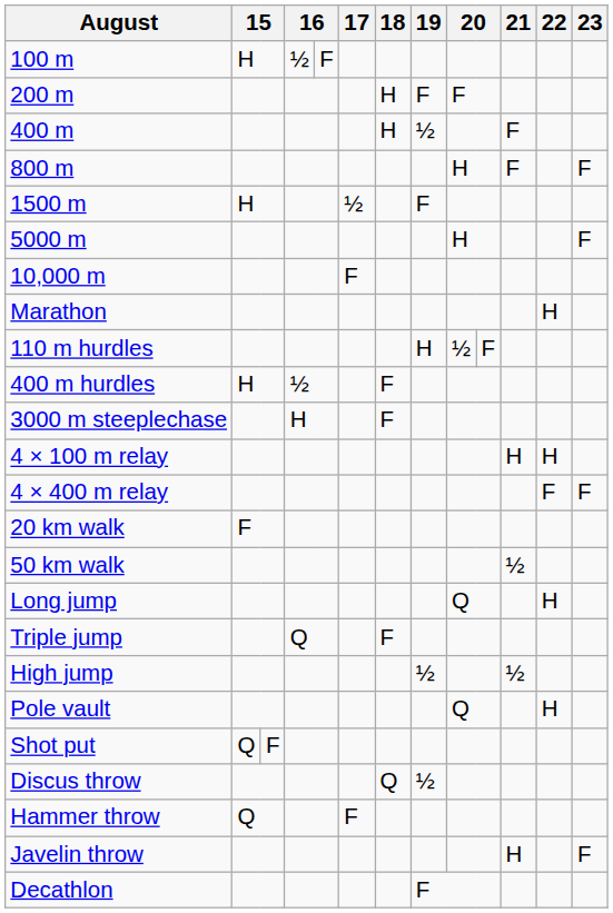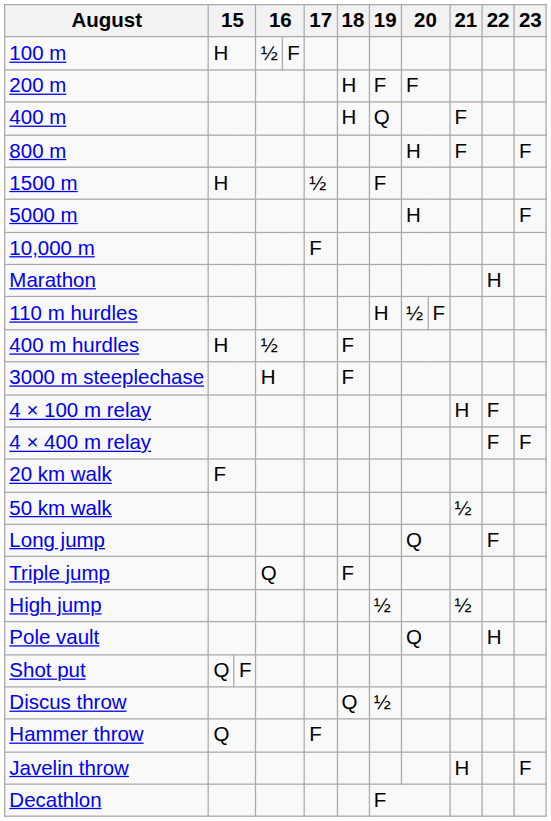 <table class="wikitable athletics-schedule">
 <tr>
 <th>August</th>
 <th colspan="2">15</th>
 <th colspan="2">16</th>
 <th>17</th>
 <th>18</th>
 <th>19</th>
 <th colspan="2">20</th>
 <th>21</th>
 <th>22</th>
 <th>23</th>
 </tr>
 <tr>
 <td class="event"><a href='#'>100 m</a></td>
 <td colspan="2" class="heats">H</td>
 <td class="semifinals">½</td>
 <td class="final">F</td>
 <td></td>
 <td></td>
 <td></td>
 <td colspan="2"></td>
 <td></td>
 <td></td>
 <td></td>
 </tr>
 <tr>
 <td class="event"><a href='#'>200 m</a></td>
 <td colspan="2"></td>
 <td colspan="2"></td>
 <td></td>
 <td class="heats">H</td>
 <td class="final">F</td>
 <td colspan="2" class="final">F</td>
 <td></td>
 <td></td>
 <td></td>
 </tr>
 <tr>
 <td class="event"><a href='#'>400 m</a></td>
 <td colspan="2"></td>
 <td colspan="2"></td>
 <td></td>
 <td class="heats">H</td>
-<td class="semifinals">½</td>
+<td class="qualifiers">Q</td>
 <td colspan="2"></td>
 <td class="final">F</td>
 <td></td>
 <td></td>
 </tr>
 <tr>
 <td class="event"><a href='#'>800 m</a></td>
 <td colspan="2"></td>
 <td colspan="2"></td>
 <td></td>
 <td></td>
 <td></td>
 <td colspan="2" class="heats">H</td>
 <td class="final">F</td>
 <td></td>
 <td class="final">F</td>
 </tr>
 <tr>
 <td class="event"><a href='#'>1500 m</a></td>
 <td colspan="2" class="heats">H</td>
 <td colspan="2"></td>
 <td class="semifinals">½</td>
 <td></td>
 <td class="final">F</td>
 <td colspan="2"></td>
 <td></td>
 <td></td>
 <td></td>
 </tr>
 <tr>
 <td class="event"><a href='#'>5000 m</a></td>
 <td colspan="2"></td>
 <td colspan="2"></td>
 <td></td>
 <td></td>
 <td></td>
 <td colspan="2" class="heats">H</td>
 <td></td>
 <td></td>
 <td class="final">F</td>
 </tr>
 <tr>
 <td class="event"><a href='#'>10,000 m</a></td>
 <td colspan="2"></td>
 <td colspan="2"></td>
 <td class="final">F</td>
 <td></td>
 <td></td>
 <td colspan="2"></td>
 <td></td>
 <td></td>
 <td></td>
 </tr>
 <tr>
 <td class="event"><a href='#'>Marathon</a></td>
 <td colspan="2"></td>
 <td colspan="2"></td>
 <td></td>
 <td></td>
 <td></td>
 <td colspan="2"></td>
 <td></td>
 <td class="heats">H</td>
 <td></td>
 </tr>
 <tr>
 <td class="event"><a href='#'>110 m hurdles</a></td>
 <td colspan="2"></td>
 <td colspan="2"></td>
 <td></td>
 <td></td>
 <td class="heats">H</td>
 <td class="semifinals">½</td>
 <td class="final">F</td>
 <td></td>
 <td></td>
 <td></td>
 </tr>
 <tr>
 <td class="event"><a href='#'>400 m hurdles</a></td>
 <td colspan="2" class="heats">H</td>
 <td colspan="2" class="semifinals">½</td>
 <td></td>
 <td class="final">F</td>
 <td></td>
 <td colspan="2"></td>
 <td></td>
 <td></td>
 <td></td>
 </tr>
 <tr>
 <td class="event"><a href='#'>3000 m steeplechase</a></td>
 <td colspan="2"></td>
 <td colspan="2" class="heats">H</td>
 <td></td>
 <td class="final">F</td>
 <td></td>
 <td colspan="2"></td>
 <td></td>
 <td></td>
 <td></td>
 </tr>
 <tr>
 <td class="event"><a href='#'>4 × 100 m relay</a></td>
 <td colspan="2"></td>
 <td colspan="2"></td>
 <td></td>
 <td></td>
 <td></td>
 <td colspan="2"></td>
 <td class="heats">H</td>
-<td class="heats">H</td>
+<td class="final">F</td>
 <td></td>
 </tr>
 <tr>
 <td class="event"><a href='#'>4 × 400 m relay</a></td>
 <td colspan="2"></td>
 <td colspan="2"></td>
 <td></td>
 <td></td>
 <td></td>
 <td colspan="2"></td>
 <td></td>
 <td class="final">F</td>
 <td class="final">F</td>
 </tr>
 <tr>
 <td class="event"><a href='#'>20 km walk</a></td>
 <td colspan="2" class="final">F</td>
 <td colspan="2"></td>
 <td></td>
 <td></td>
 <td></td>
 <td colspan="2"></td>
 <td></td>
 <td></td>
 <td></td>
 </tr>
 <tr>
 <td class="event"><a href='#'>50 km walk</a></td>
 <td colspan="2"></td>
 <td colspan="2"></td>
 <td></td>
 <td></td>
 <td></td>
 <td colspan="2"></td>
 <td class="semifinals">½</td>
 <td></td>
 <td></td>
 </tr>
 <tr>
 <td class="event"><a href='#'>Long jump</a></td>
 <td colspan="2"></td>
 <td colspan="2"></td>
 <td></td>
 <td></td>
 <td></td>
 <td colspan="2" class="qualifiers">Q</td>
 <td></td>
-<td class="heats">H</td>
+<td class="final">F</td>
 <td></td>
 </tr>
 <tr>
 <td class="event"><a href='#'>Triple jump</a></td>
 <td colspan="2"></td>
 <td colspan="2" class="qualifiers">Q</td>
 <td></td>
 <td class="final">F</td>
 <td></td>
 <td colspan="2"></td>
 <td></td>
 <td></td>
 <td></td>
 </tr>
 <tr>
 <td class="event"><a href='#'>High jump</a></td>
 <td colspan="2"></td>
 <td colspan="2"></td>
 <td></td>
 <td></td>
 <td class="semifinals">½</td>
 <td colspan="2"></td>
 <td class="semifinals">½</td>
 <td></td>
 <td></td>
 </tr>
 <tr>
 <td class="event"><a href='#'>Pole vault</a></td>
 <td colspan="2"></td>
 <td colspan="2"></td>
 <td></td>
 <td></td>
 <td></td>
 <td colspan="2" class="qualifiers">Q</td>
 <td></td>
 <td class="heats">H</td>
 <td></td>
 </tr>
 <tr>
 <td class="event"><a href='#'>Shot put</a></td>
 <td class="qualifiers">Q</td>
 <td class="final">F</td>
 <td colspan="2"></td>
 <td></td>
 <td></td>
 <td></td>
 <td colspan="2"></td>
 <td></td>
 <td></td>
 <td></td>
 </tr>
 <tr>
 <td class="event"><a href='#'>Discus throw</a></td>
 <td colspan="2"></td>
 <td colspan="2"></td>
 <td></td>
 <td class="qualifiers">Q</td>
 <td class="semifinals">½</td>
 <td colspan="2"></td>
 <td></td>
 <td></td>
 <td></td>
 </tr>
 <tr>
 <td class="event"><a href='#'>Hammer throw</a></td>
 <td colspan="2" class="qualifiers">Q</td>
 <td colspan="2"></td>
 <td class="final">F</td>
 <td></td>
 <td></td>
 <td colspan="2"></td>
 <td></td>
 <td></td>
 <td></td>
 </tr>
 <tr>
 <td class="event"><a href='#'>Javelin throw</a></td>
 <td colspan="2"></td>
 <td colspan="2"></td>
 <td></td>
 <td></td>
 <td></td>
 <td colspan="2"></td>
 <td class="heats">H</td>
 <td></td>
 <td class="final">F</td>
 </tr>
 <tr>
 <td class="event"><a href='#'>Decathlon</a></td>
 <td colspan="2"></td>
 <td colspan="2"></td>
 <td></td>
 <td></td>
 <td colspan="3" class="final">F</td>
 <td></td>
 <td></td>
 <td></td>
 </tr>
 </table>
